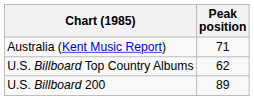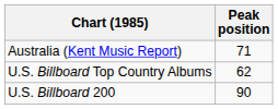 <table class="wikitable">
 <tr>
 <th>Chart (1985)</th>
 <th>Peak<br>position</th>
 </tr>
 <tr>
 <td>Australia (<a href='#'>Kent Music Report</a>)</td>
 <td align="center">71</td>
 </tr>
 <tr>
 <td>U.S. <em>Billboard</em> Top Country Albums</td>
 <td align="center">62</td>
 </tr>
 <tr>
 <td>U.S. <em>Billboard</em> 200</td>
-<td align="center">89</td>
+<td align="center">90</td>
 </tr>
 </table>
